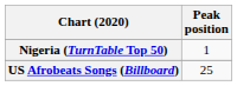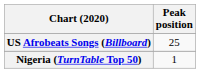 <table class="wikitable sortable plainrowheaders" style="text-align:center">
 <tr>
 <th scope="col">Chart (2020)</th>
 <th scope="col">Peak<br>position</th>
 </tr>
 <tr>
 </tr>
 <tr>
-<th scope="row">Nigeria (<a href='#'><em>TurnTable</em> Top 50</a>)</th>
-<td>1</td>
+<th scope="row">US <a href='#'>Afrobeats Songs</a> (<em><a href='#'>Billboard</a></em>)</th>
+<td>25</td>
 </tr>
 <tr>
 </tr>
 <tr>
 </tr>
 <tr>
-<th scope="row">US <a href='#'>Afrobeats Songs</a> (<em><a href='#'>Billboard</a></em>)</th>
-<td>25</td>
+<th scope="row">Nigeria (<a href='#'><em>TurnTable</em> Top 50</a>)</th>
+<td>1</td>
 </tr>
 </table>
